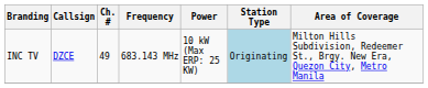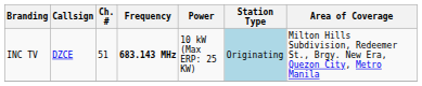 <table class="wikitable sortable" style="width:100%" style="text-align:center;">
 <tr>
 <th>Branding</th>
 <th>Callsign</th>
 <th>Ch. #</th>
 <th>Frequency</th>
 <th>Power</th>
 <th>Station Type</th>
 <th class="unsortable">Area of Coverage</th>
 </tr>
 <tr>
 <td>INC TV</td>
 <td><a href='#'>DZCE</a></td>
-<td>49</td>
-<td>683.143 MHz</td>
+<td>51</td>
+<td><strong>683.143 MHz</strong></td>
 <td>10 kW (Max ERP: 25 KW)</td>
 <td style="background: lightblue;">Originating</td>
 <td>Milton Hills Subdivision, Redeemer St., Brgy. New Era, <a href='#'>Quezon City</a>, <a href='#'>Metro Manila</a></td>
 </tr>
 <tr>
 </tr>
 </table>
